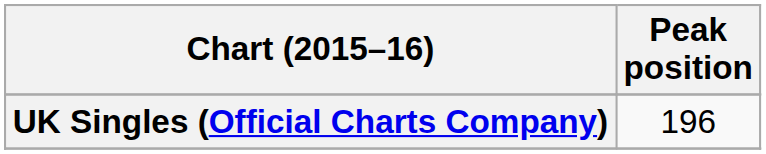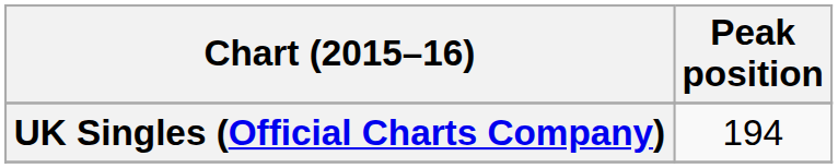 <table class="wikitable sortable plainrowheaders" style="text-align:center">
 <tr>
 <th>Chart (2015–16)</th>
 <th>Peak<br>position</th>
 </tr>
 <tr>
 </tr>
 <tr>
 <th scope="row">UK Singles (<a href='#'>Official Charts Company</a>)</th>
-<td>196</td>
+<td>194</td>
 </tr>
 <tr>
 </tr>
 <tr>
 </tr>
 <tr>
 </tr>
 <tr>
 </tr>
 </table>
